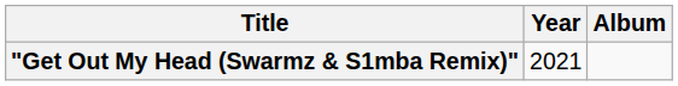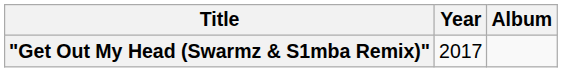 <table class="wikitable plainrowheaders" style="text-align:center;">
 <tr>
 <th scope="col">Title</th>
 <th scope="col">Year</th>
 <th scope="col">Album</th>
 </tr>
 <tr>
 <th scope="row">"Get Out My Head (Swarmz & S1mba Remix)"<br></th>
-<td>2021</td>
+<td>2017</td>
 <td></td>
 </tr>
 </table>
